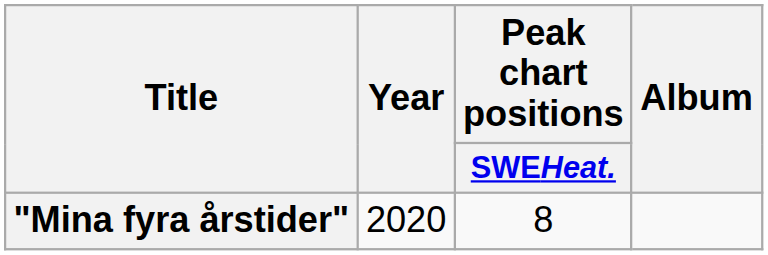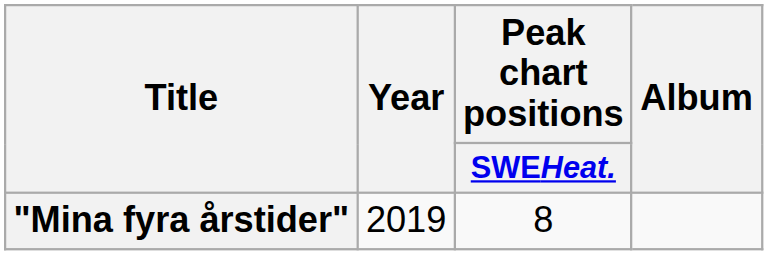 <table class="wikitable plainrowheaders" style="text-align:center;">
 <tr>
 <th scope="col" rowspan="2">Title</th>
 <th scope="col" rowspan="2">Year</th>
 <th scope="col" colspan="1">Peak chart positions</th>
 <th scope="col" rowspan="2">Album</th>
 </tr>
 <tr>
 <th scope="col" style="width:3em;font-size:85%;"><a href='#'>SWE<em>Heat.</em></a></th>
 </tr>
 <tr>
 <th scope="row">"Mina fyra årstider"</th>
-<td>2020</td>
+<td>2019</td>
 <td>8</td>
 <td></td>
 </tr>
 </table>
